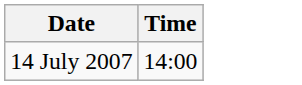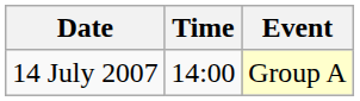 <table class = "wikitable" style="text-align:center;">
 <tr>
 <th>Date</th>
 <th>Time</th>
+<th>Event</th>
 </tr>
 <tr>
 <td>14 July 2007</td>
 <td>14:00</td>
+<td bgcolor=ffffcc>Group A</td>
 </tr>
 </table>
